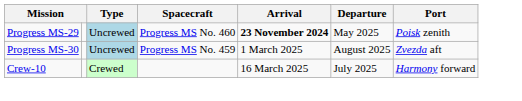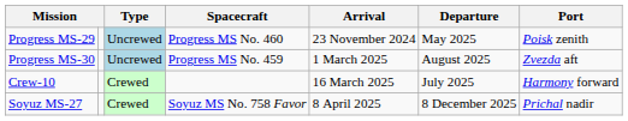 <table class="wikitable plainrowheaders" style="font-size:90%;">
 <tr style="text-align:center;">
 <th scope="col" colspan="2">Mission</th>
 <th scope="col">Type</th>
 <th scope="col">Spacecraft</th>
 <th scope="col">Arrival</th>
 <th scope="col">Departure</th>
 <th scope="col">Port</th>
 </tr>
 <tr>
 <td><a href='#'>Progress MS-29</a></td>
 <td></td>
 <td style="background:lightblue;">Uncrewed</td>
 <td><a href='#'>Progress MS</a> No. 460</td>
-<td><strong>23 November 2024</strong></td>
+<td>23 November 2024</td>
 <td>May 2025</td>
 <td><a href='#'><em>Poisk</em></a> zenith</td>
 </tr>
 <tr>
 <td><a href='#'>Progress MS-30</a></td>
 <td></td>
 <td style="background:lightblue;">Uncrewed</td>
 <td><a href='#'>Progress MS</a> No. 459</td>
 <td>1 March 2025</td>
 <td>August 2025</td>
 <td><a href='#'><em>Zvezda</em></a> aft</td>
 </tr>
 <tr>
 <td><a href='#'>Crew-10</a></td>
 <td></td>
 <td style="background:#cfc;">Crewed</td>
 <td></td>
 <td>16 March 2025</td>
 <td>July 2025</td>
 <td><a href='#'><em>Harmony</em></a> forward</td>
 </tr>
+<tr>
+<td><a href='#'>Soyuz MS-27</a></td>
+<td></td>
+<td style="background:#cfc;">Crewed</td>
+<td><a href='#'>Soyuz MS</a> No. 758 <em>Favor</em></td>
+<td>8 April 2025</td>
+<td>8 December 2025</td>
+<td><a href='#'><em>Prichal</em></a> nadir</td>
+</tr>
 </table>
